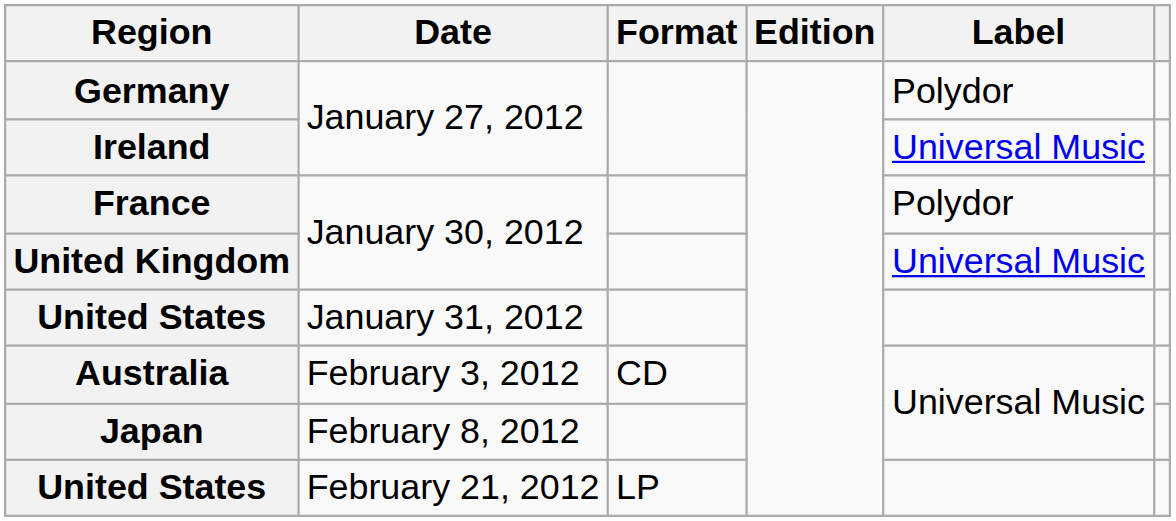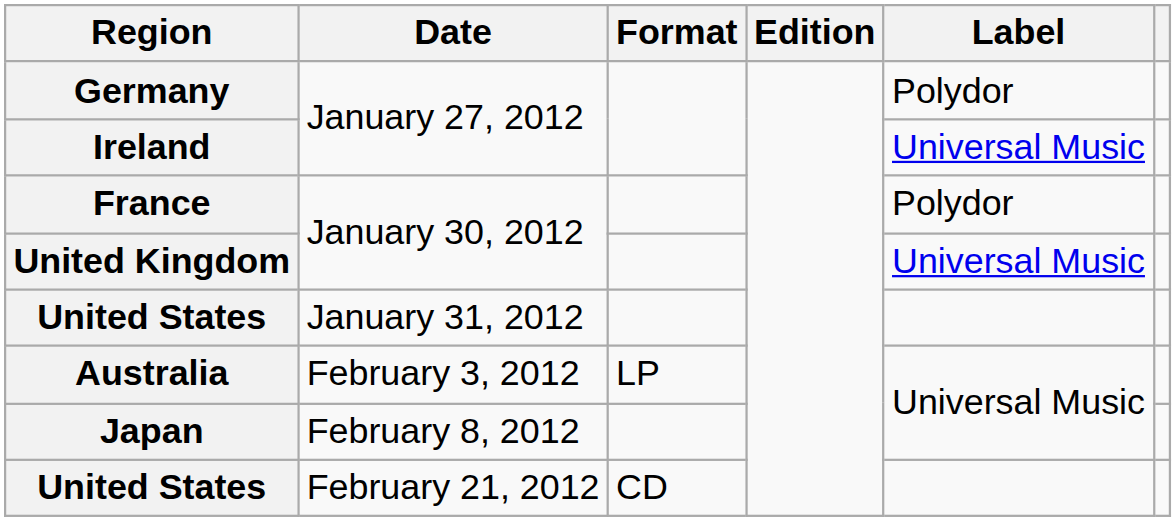 <table class="wikitable plainrowheaders">
 <tr>
 <th scope="col">Region</th>
 <th scope="col">Date</th>
 <th scope="col">Format</th>
 <th scope="col">Edition</th>
 <th scope="col">Label</th>
 <th scope="col"></th>
 </tr>
 <tr>
 <th scope="row">Germany</th>
 <td rowspan="2">January 27, 2012</td>
 <td rowspan="2"></td>
 <td rowspan="8"></td>
 <td>Polydor</td>
 <td></td>
 </tr>
 <tr>
 <th scope="row">Ireland</th>
 <td><a href='#'>Universal Music</a></td>
 <td></td>
 </tr>
 <tr>
 <th scope="row">France</th>
 <td rowspan="2">January 30, 2012</td>
 <td></td>
 <td>Polydor</td>
 <td></td>
 </tr>
 <tr>
 <th scope="row">United Kingdom</th>
 <td></td>
 <td><a href='#'>Universal Music</a></td>
 <td></td>
 </tr>
 <tr>
 <th scope="row">United States</th>
 <td>January 31, 2012</td>
 <td></td>
 <td></td>
 <td></td>
 </tr>
 <tr>
 <th scope="row">Australia</th>
 <td>February 3, 2012</td>
-<td>CD</td>
+<td>LP</td>
 <td rowspan="2">Universal Music</td>
 <td></td>
 </tr>
 <tr>
 <th scope="row">Japan</th>
 <td>February 8, 2012</td>
 <td></td>
 <td></td>
 </tr>
 <tr>
 <th scope="row">United States</th>
 <td>February 21, 2012</td>
-<td>LP</td>
+<td>CD</td>
 <td></td>
 <td></td>
 </tr>
 </table>
